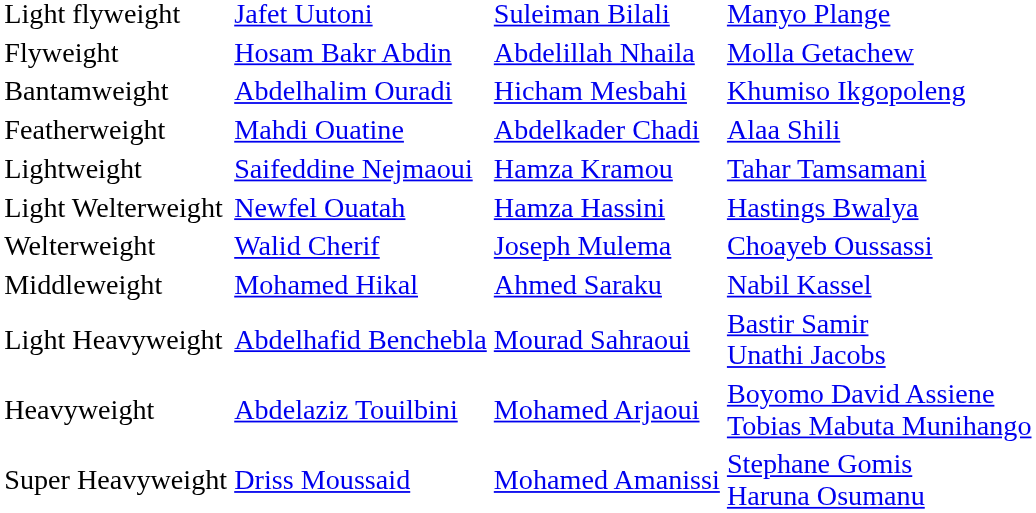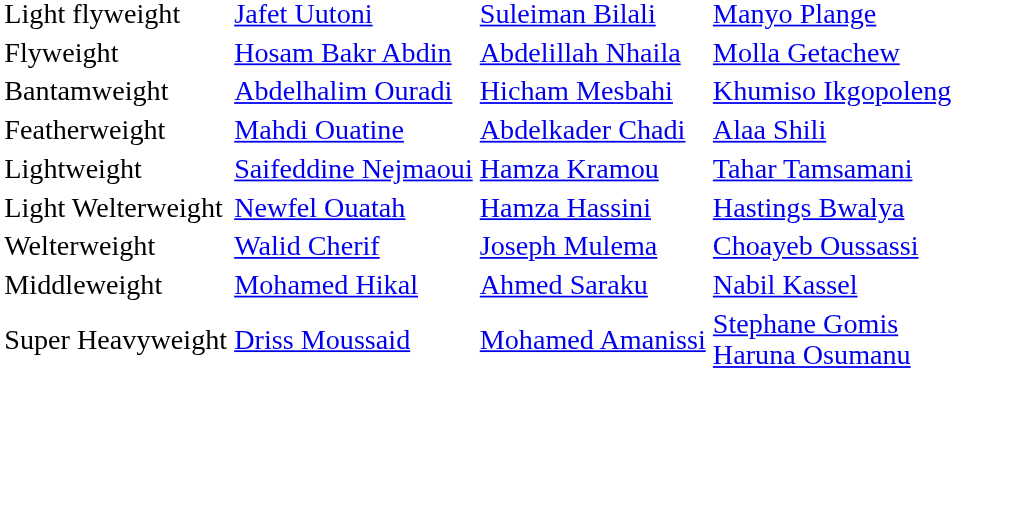 <table>
 <tr>
 <td>Light flyweight<br></td>
 <td> <a href='#'>Jafet Uutoni</a></td>
 <td> <a href='#'>Suleiman Bilali</a></td>
 <td> <a href='#'>Manyo Plange</a></td>
 </tr>
 <tr>
 <td>Flyweight<br></td>
 <td> <a href='#'>Hosam Bakr Abdin</a></td>
 <td> <a href='#'>Abdelillah Nhaila</a></td>
 <td> <a href='#'>Molla Getachew</a></td>
 </tr>
 <tr>
 <td>Bantamweight<br></td>
 <td> <a href='#'>Abdelhalim Ouradi</a></td>
 <td> <a href='#'>Hicham Mesbahi</a></td>
 <td> <a href='#'>Khumiso Ikgopoleng</a></td>
 </tr>
 <tr>
 <td>Featherweight<br></td>
 <td> <a href='#'>Mahdi Ouatine</a></td>
 <td> <a href='#'>Abdelkader Chadi</a></td>
 <td> <a href='#'>Alaa Shili</a></td>
 </tr>
 <tr>
 <td>Lightweight<br></td>
 <td> <a href='#'>Saifeddine Nejmaoui</a></td>
 <td> <a href='#'>Hamza Kramou</a></td>
 <td> <a href='#'>Tahar Tamsamani</a></td>
 </tr>
 <tr>
 <td>Light Welterweight<br></td>
 <td> <a href='#'>Newfel Ouatah</a></td>
 <td> <a href='#'>Hamza Hassini</a></td>
 <td> <a href='#'>Hastings Bwalya</a></td>
 </tr>
 <tr>
 <td>Welterweight<br></td>
 <td> <a href='#'>Walid Cherif</a></td>
 <td> <a href='#'>Joseph Mulema</a></td>
 <td> <a href='#'>Choayeb Oussassi</a></td>
 </tr>
 <tr>
 <td>Middleweight<br></td>
 <td> <a href='#'>Mohamed Hikal</a></td>
 <td> <a href='#'>Ahmed Saraku</a></td>
 <td> <a href='#'>Nabil Kassel</a></td>
 </tr>
 <tr>
-<td>Light Heavyweight<br></td>
-<td> <a href='#'>Abdelhafid Benchebla</a></td>
-<td> <a href='#'>Mourad Sahraoui</a></td>
-<td> <a href='#'>Bastir Samir</a> <br>  <a href='#'>Unathi Jacobs</a></td>
-</tr>
-<tr>
-<td>Heavyweight<br></td>
-<td> <a href='#'>Abdelaziz Touilbini</a></td>
-<td> <a href='#'>Mohamed Arjaoui</a></td>
-<td> <a href='#'>Boyomo David Assiene</a> <br>  <a href='#'>Tobias Mabuta Munihango</a></td>
-</tr>
-<tr>
 <td>Super Heavyweight<br></td>
 <td> <a href='#'>Driss Moussaid</a></td>
 <td> <a href='#'>Mohamed Amanissi</a></td>
 <td> <a href='#'>Stephane Gomis</a> <br>  <a href='#'>Haruna Osumanu</a></td>
 </tr>
 <tr>
 </tr>
 </table>
